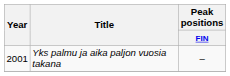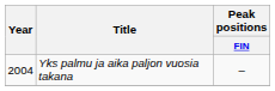 <table class="wikitable">
 <tr>
 <th align="center" rowspan="2" width="10">Year</th>
 <th align="center" rowspan="2" width="240">Title</th>
 <th align="center" colspan="1" width="20">Peak positions</th>
 </tr>
 <tr>
 <th width="20"><small><a href='#'>FIN</a><br></small></th>
 </tr>
 <tr>
-<td>2001</td>
+<td>2004</td>
 <td><em>Yks palmu ja aika paljon vuosia takana</em></td>
 <td style="text-align:center;">–</td>
 </tr>
 <tr>
 </tr>
 </table>
